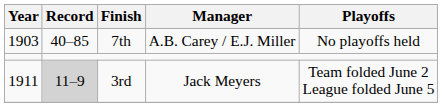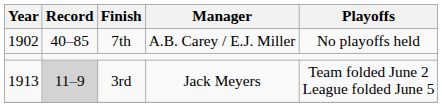 <table class="wikitable">
 <tr>
 <th>Year</th>
 <th>Record</th>
 <th>Finish</th>
 <th>Manager</th>
 <th>Playoffs</th>
 </tr>
 <tr align=center>
-<td>1903</td>
+<td>1902</td>
 <td>40–85</td>
 <td>7th</td>
 <td>A.B. Carey / E.J. Miller</td>
 <td>No playoffs held</td>
 </tr>
 <tr align=center>
 <td></td>
 </tr>
 <tr align=center>
-<td>1911</td>
+<td>1913</td>
 <td style="background: lightgrey;">11–9</td>
 <td>3rd</td>
 <td>Jack Meyers</td>
 <td>Team folded June 2<br>League folded June 5</td>
 </tr>
 <tr align=center>
 </tr>
 </table>
